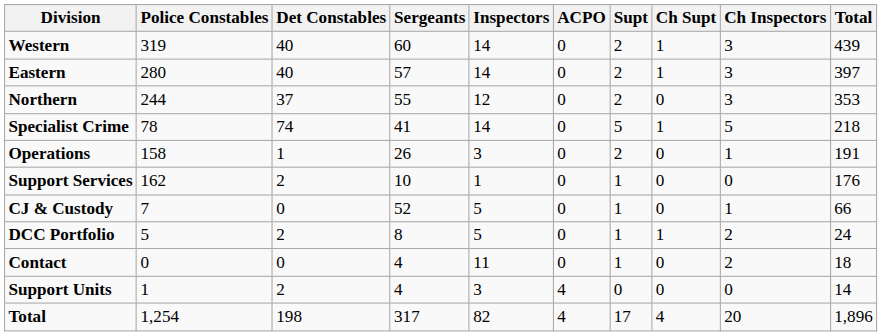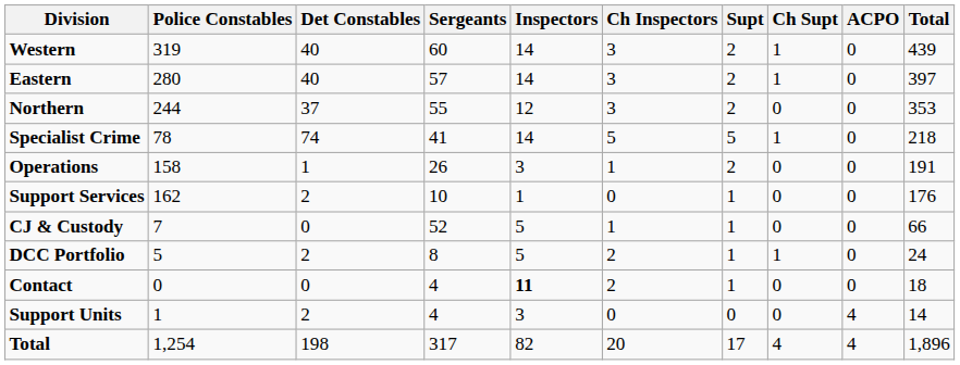 <table class="wikitable">
 <tr>
 <th>Division</th>
 <th>Police Constables</th>
 <th>Det Constables</th>
 <th>Sergeants</th>
 <th>Inspectors</th>
-<th>ACPO</th>
+<th>Ch Inspectors</th>
 <th>Supt</th>
 <th>Ch Supt</th>
-<th>Ch Inspectors</th>
+<th>ACPO</th>
 <th>Total</th>
 </tr>
 <tr>
 <td><strong>Western</strong></td>
 <td>319</td>
 <td>40</td>
 <td>60</td>
 <td>14</td>
-<td>0</td>
+<td>3</td>
 <td>2</td>
 <td>1</td>
-<td>3</td>
+<td>0</td>
 <td>439</td>
 </tr>
 <tr>
 <td><strong>Eastern</strong></td>
 <td>280</td>
 <td>40</td>
 <td>57</td>
 <td>14</td>
-<td>0</td>
+<td>3</td>
 <td>2</td>
 <td>1</td>
-<td>3</td>
+<td>0</td>
 <td>397</td>
 </tr>
 <tr>
 <td><strong>Northern</strong></td>
 <td>244</td>
 <td>37</td>
 <td>55</td>
 <td>12</td>
-<td>0</td>
+<td>3</td>
 <td>2</td>
 <td>0</td>
-<td>3</td>
+<td>0</td>
 <td>353</td>
 </tr>
 <tr>
 <td><strong>Specialist Crime</strong></td>
 <td>78</td>
 <td>74</td>
 <td>41</td>
 <td>14</td>
-<td>0</td>
+<td>5</td>
 <td>5</td>
 <td>1</td>
-<td>5</td>
+<td>0</td>
 <td>218</td>
 </tr>
 <tr>
 <td><strong>Operations</strong></td>
 <td>158</td>
 <td>1</td>
 <td>26</td>
 <td>3</td>
-<td>0</td>
+<td>1</td>
 <td>2</td>
 <td>0</td>
-<td>1</td>
+<td>0</td>
 <td>191</td>
 </tr>
 <tr>
 <td><strong>Support Services</strong></td>
 <td>162</td>
 <td>2</td>
 <td>10</td>
 <td>1</td>
 <td>0</td>
 <td>1</td>
 <td>0</td>
 <td>0</td>
 <td>176</td>
 </tr>
 <tr>
 <td><strong>CJ & Custody</strong></td>
 <td>7</td>
 <td>0</td>
 <td>52</td>
 <td>5</td>
-<td>0</td>
+<td>1</td>
 <td>1</td>
 <td>0</td>
-<td>1</td>
+<td>0</td>
 <td>66</td>
 </tr>
 <tr>
 <td><strong>DCC Portfolio</strong></td>
 <td>5</td>
 <td>2</td>
 <td>8</td>
 <td>5</td>
-<td>0</td>
+<td>2</td>
 <td>1</td>
 <td>1</td>
-<td>2</td>
+<td>0</td>
 <td>24</td>
 </tr>
 <tr>
 <td><strong>Contact</strong></td>
 <td>0</td>
 <td>0</td>
 <td>4</td>
-<td>11</td>
-<td>0</td>
+<td><strong>11</strong></td>
+<td>2</td>
 <td>1</td>
 <td>0</td>
-<td>2</td>
+<td>0</td>
 <td>18</td>
 </tr>
 <tr>
 <td><strong>Support Units</strong></td>
 <td>1</td>
 <td>2</td>
 <td>4</td>
 <td>3</td>
-<td>4</td>
 <td>0</td>
 <td>0</td>
 <td>0</td>
+<td>4</td>
 <td>14</td>
 </tr>
 <tr>
 <td><strong>Total</strong></td>
 <td>1,254</td>
 <td>198</td>
 <td>317</td>
 <td>82</td>
-<td>4</td>
+<td>20</td>
 <td>17</td>
 <td>4</td>
-<td>20</td>
+<td>4</td>
 <td>1,896</td>
 </tr>
 </table>
